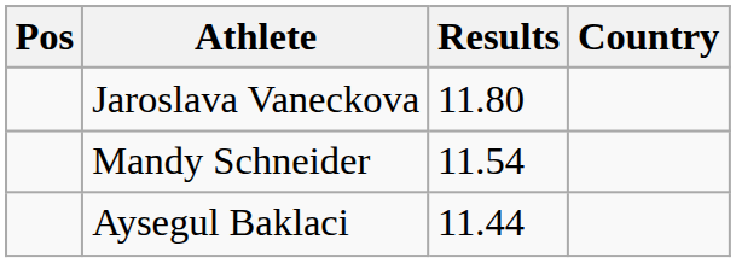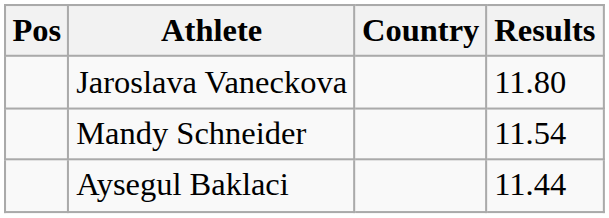 <table class="wikitable">
 <tr>
 <th>Pos</th>
 <th>Athlete</th>
+<th>Country</th>
 <th>Results</th>
-<th>Country</th>
 </tr>
 <tr>
 <td align="center"></td>
 <td>Jaroslava Vaneckova</td>
+<td></td>
 <td>11.80</td>
-<td></td>
 </tr>
 <tr>
 <td align="center"></td>
 <td>Mandy Schneider</td>
+<td></td>
 <td>11.54</td>
-<td></td>
 </tr>
 <tr>
 <td align="center"></td>
 <td>Aysegul Baklaci</td>
+<td></td>
 <td>11.44</td>
-<td></td>
 </tr>
 </table>
